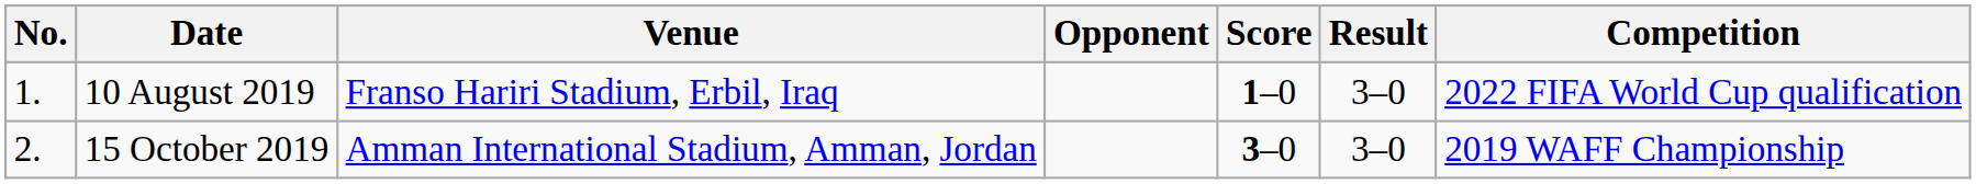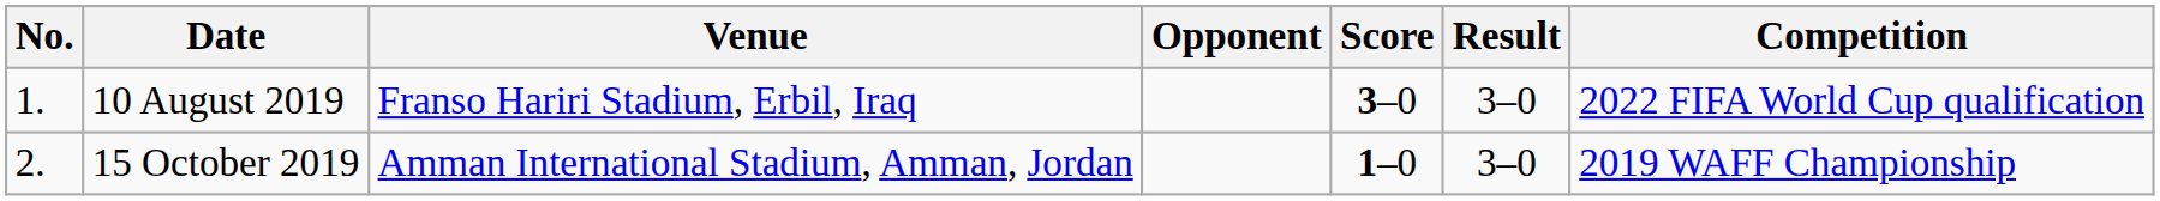 <table class="wikitable">
 <tr>
 <th>No.</th>
 <th>Date</th>
 <th>Venue</th>
 <th>Opponent</th>
 <th>Score</th>
 <th>Result</th>
 <th>Competition</th>
 </tr>
 <tr>
 <td>1.</td>
 <td>10 August 2019</td>
 <td><a href='#'>Franso Hariri Stadium</a>, <a href='#'>Erbil</a>, <a href='#'>Iraq</a></td>
 <td></td>
-<td align=center><strong>1</strong>–0</td>
+<td align=center><strong>3</strong>–0</td>
 <td align=center>3–0</td>
 <td><a href='#'>2022 FIFA World Cup qualification</a></td>
 </tr>
 <tr>
 <td>2.</td>
 <td>15 October 2019</td>
 <td><a href='#'>Amman International Stadium</a>, <a href='#'>Amman</a>, <a href='#'>Jordan</a></td>
 <td></td>
-<td align=center><strong>3</strong>–0</td>
+<td align=center><strong>1</strong>–0</td>
 <td align=center>3–0</td>
 <td><a href='#'>2019 WAFF Championship</a></td>
 </tr>
 </table>
